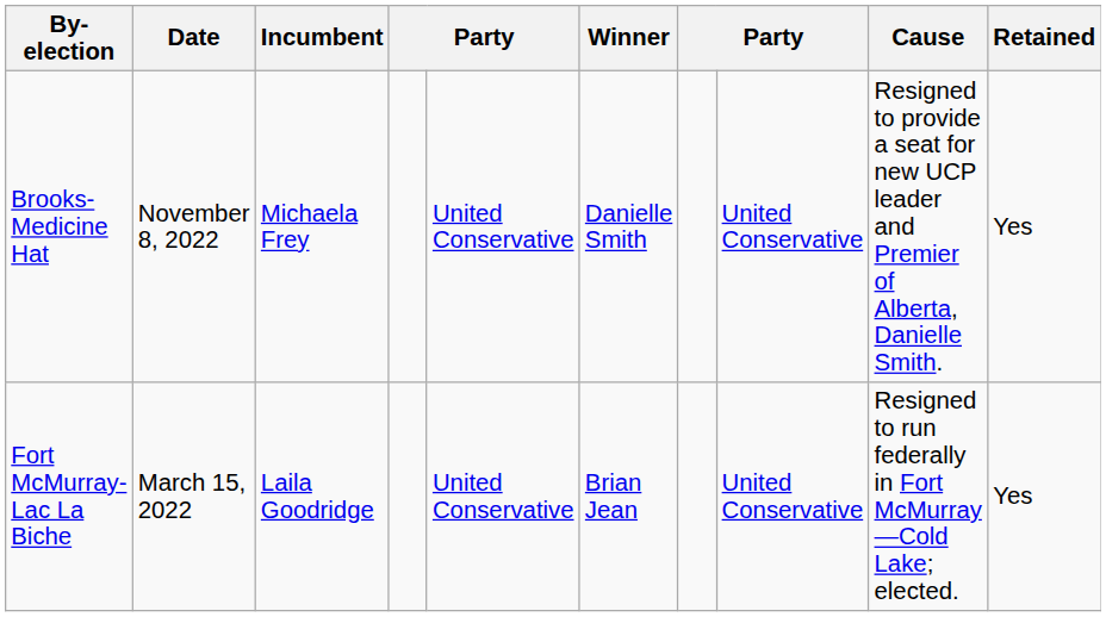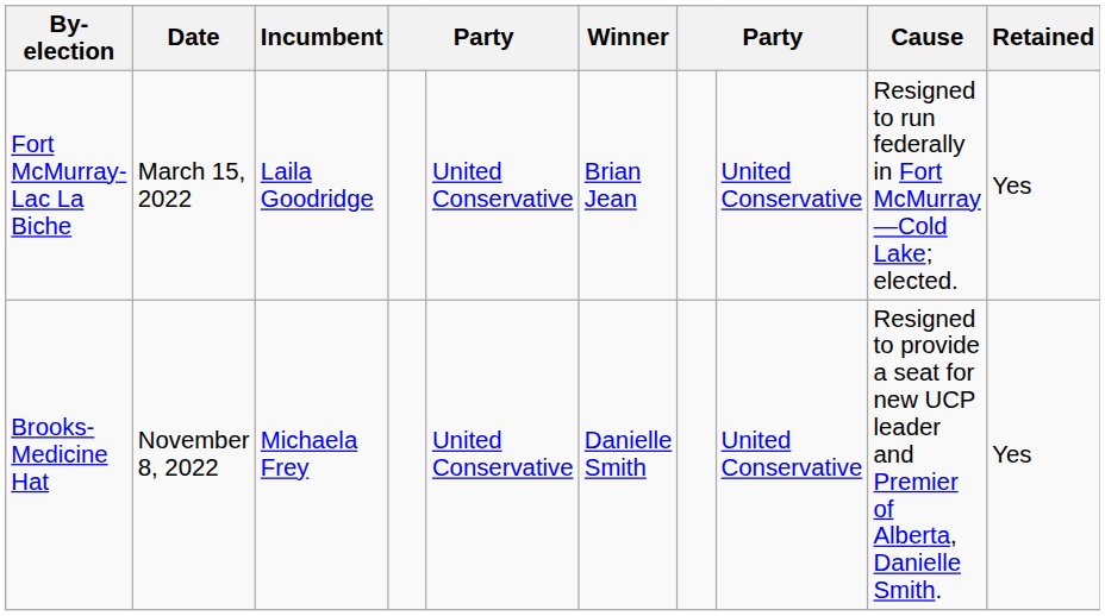 <table class="wikitable" style="width:100%">
 <tr>
 <th>By-election</th>
 <th>Date</th>
 <th>Incumbent</th>
 <th colspan="2">Party</th>
 <th>Winner</th>
 <th colspan="2">Party</th>
 <th>Cause</th>
 <th>Retained</th>
+</tr>
+<tr>
+<td><a href='#'>Fort McMurray-Lac La Biche</a></td>
+<td>March 15, 2022</td>
+<td><a href='#'>Laila Goodridge</a></td>
+<td>    </td>
+<td><a href='#'>United Conservative</a></td>
+<td><a href='#'>Brian Jean</a></td>
+<td>    </td>
+<td><a href='#'>United Conservative</a></td>
+<td>Resigned to run federally in <a href='#'>Fort McMurray—Cold Lake</a>; elected.</td>
+<td>Yes</td>
 </tr>
 <tr>
 <td><a href='#'>Brooks-Medicine Hat</a></td>
 <td>November 8, 2022</td>
 <td><a href='#'>Michaela Frey</a></td>
 <td>    </td>
 <td><a href='#'>United Conservative</a></td>
 <td><a href='#'>Danielle Smith</a></td>
 <td>    </td>
 <td><a href='#'>United Conservative</a></td>
 <td>Resigned to provide a seat for new UCP leader and <a href='#'>Premier of Alberta</a>, <a href='#'>Danielle Smith</a>.</td>
 <td>Yes</td>
 </tr>
-<tr>
-<td><a href='#'>Fort McMurray-Lac La Biche</a></td>
-<td>March 15, 2022</td>
-<td><a href='#'>Laila Goodridge</a></td>
-<td>    </td>
-<td><a href='#'>United Conservative</a></td>
-<td><a href='#'>Brian Jean</a></td>
-<td>    </td>
-<td><a href='#'>United Conservative</a></td>
-<td>Resigned to run federally in <a href='#'>Fort McMurray—Cold Lake</a>; elected.</td>
-<td>Yes</td>
-</tr>
 </table>
